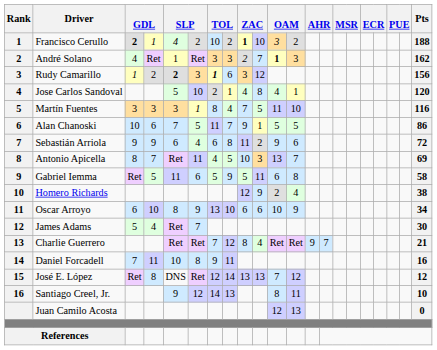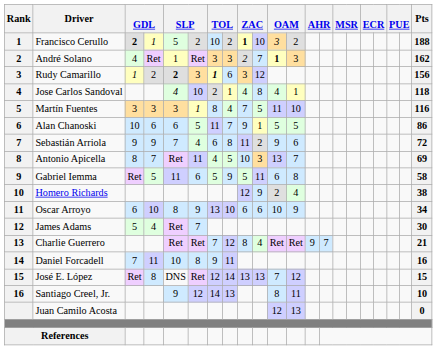 <table class="wikitable" style="font-size: 85%; text-align:center">
 <tr>
 <th>Rank</th>
 <th>Driver</th>
 <th colspan=2><br><a href='#'>GDL</a></th>
 <th colspan=2><br><a href='#'>SLP</a></th>
 <th colspan=2><br><a href='#'>TOL</a></th>
 <th colspan=2><br><a href='#'>ZAC</a></th>
 <th colspan=2><br><a href='#'>OAM</a></th>
 <th colspan=2><br><a href='#'>AHR</a></th>
 <th colspan=2><br><a href='#'>MSR</a></th>
 <th colspan=2><br><a href='#'>ECR</a></th>
 <th colspan=2><br><a href='#'>PUE</a></th>
 <th>Pts</th>
 </tr>
 <tr>
 <th>1</th>
 <td align=left> Francisco Cerullo</td>
 <td style="background:#DFDFDF;"><strong>2</strong></td>
 <td style="background:#FFFFBF;"><em>1</em></td>
-<td style="background:#DFFFDF;"><em>4</em></td>
+<td style="background:#DFFFDF;">5</td>
 <td style="background:#DFDFDF;">2</td>
 <td style="background:#CFEAFF;">10</td>
 <td style="background:#DFDFDF;">2</td>
 <td style="background:#FFFFBF;"><strong>1</strong></td>
 <td style="background:#CFCFFF;">10</td>
 <td style="background:#FFDF9F;"><em>3</em></td>
 <td style="background:#DFDFDF;">2</td>
 <td></td>
 <td></td>
 <td></td>
 <td></td>
 <td></td>
 <td></td>
 <td></td>
 <td></td>
 <th>188</th>
 </tr>
 <tr>
 <th>2</th>
 <td align=left> André Solano</td>
 <td style="background:#DFFFDF;">4</td>
 <td style="background:#efcfff;">Ret</td>
 <td style="background:#FFFFBF;">1</td>
 <td style="background:#efcfff;">Ret</td>
 <td style="background:#FFDF9F;">3</td>
 <td style="background:#FFDF9F;">3</td>
 <td style="background:#DFDFDF;"><em>2</em></td>
 <td style="background:#CFEAFF;">7</td>
 <td style="background:#FFFFBF;"><strong>1</strong></td>
 <td style="background:#FFDF9F;">3</td>
 <td></td>
 <td></td>
 <td></td>
 <td></td>
 <td></td>
 <td></td>
 <td></td>
 <td></td>
 <th>162</th>
 </tr>
 <tr>
 <th>3</th>
 <td align=left> Rudy Camarillo</td>
 <td style="background:#FFFFBF;"><em>1</em></td>
 <td style="background:#DFDFDF;">2</td>
 <td style="background:#DFDFDF;"><strong>2</strong></td>
 <td style="background:#FFDF9F;">3</td>
 <td style="background:#FFFFBF;"><strong><em>1</em></strong></td>
 <td style="background:#CFEAFF;">6</td>
 <td style="background:#FFDF9F;">3</td>
 <td style="background:#CFCFFF;">12</td>
 <td></td>
 <td></td>
 <td></td>
 <td></td>
 <td></td>
 <td></td>
 <td></td>
 <td></td>
 <td></td>
 <td></td>
 <th>156</th>
 </tr>
 <tr>
 <th>4</th>
 <td align=left> Jose Carlos Sandoval</td>
 <td></td>
 <td></td>
-<td style="background:#DFFFDF;">5</td>
+<td style="background:#DFFFDF;"><em>4</em></td>
 <td style="background:#CFCFFF;">10</td>
 <td style="background:#DFDFDF;">2</td>
 <td style="background:#FFFFBF;">1</td>
 <td style="background:#DFFFDF;">4</td>
 <td style="background:#CFEAFF;">8</td>
 <td style="background:#DFFFDF;">4</td>
 <td style="background:#FFFFBF;">1</td>
 <td></td>
 <td></td>
 <td></td>
 <td></td>
 <td></td>
 <td></td>
 <td></td>
 <td></td>
-<th>120</th>
+<th>118</th>
 </tr>
 <tr>
 <th>5</th>
 <td align=left> Martín Fuentes</td>
 <td style="background:#FFDF9F;">3</td>
 <td style="background:#FFDF9F;">3</td>
 <td style="background:#FFDF9F;">3</td>
 <td style="background:#FFFFBF;"><em>1</em></td>
 <td style="background:#CFEAFF;">8</td>
 <td style="background:#DFFFDF;">4</td>
 <td style="background:#CFEAFF;">7</td>
 <td style="background:#DFFFDF;">5</td>
 <td style="background:#CFCFFF;">11</td>
 <td style="background:#CFCFFF;">10</td>
 <td></td>
 <td></td>
 <td></td>
 <td></td>
 <td></td>
 <td></td>
 <td></td>
 <td></td>
 <th>116</th>
 </tr>
 <tr>
 <th>6</th>
 <td align=left> Alan Chanoski</td>
 <td style="background:#CFEAFF;">10</td>
 <td style="background:#CFEAFF;">6</td>
-<td style="background:#CFEAFF;">7</td>
+<td style="background:#CFEAFF;">6</td>
 <td style="background:#DFFFDF;">5</td>
 <td style="background:#CFCFFF;">11</td>
 <td style="background:#CFEAFF;">7</td>
 <td style="background:#CFEAFF;">9</td>
 <td style="background:#FFFFBF;">1</td>
 <td style="background:#DFFFDF;">5</td>
 <td style="background:#DFFFDF;">5</td>
 <td></td>
 <td></td>
 <td></td>
 <td></td>
 <td></td>
 <td></td>
 <td></td>
 <td></td>
 <th>86</th>
 </tr>
 <tr>
 <th>7</th>
 <td align=left> Sebastián Arriola</td>
 <td style="background:#CFEAFF;">9</td>
 <td style="background:#CFEAFF;">9</td>
-<td style="background:#CFEAFF;">6</td>
+<td style="background:#CFEAFF;">7</td>
 <td style="background:#DFFFDF;">4</td>
 <td style="background:#CFEAFF;">6</td>
 <td style="background:#CFEAFF;">8</td>
 <td style="background:#CFCFFF;">11</td>
 <td style="background:#DFDFDF;">2</td>
 <td style="background:#CFEAFF;">9</td>
 <td style="background:#CFEAFF;">6</td>
 <td></td>
 <td></td>
 <td></td>
 <td></td>
 <td></td>
 <td></td>
 <td></td>
 <td></td>
 <th>72</th>
 </tr>
 <tr>
 <th>8</th>
 <td align=left> Antonio Apicella</td>
 <td style="background:#CFEAFF;">8</td>
 <td style="background:#CFEAFF;">7</td>
 <td style="background:#efcfff;">Ret</td>
 <td style="background:#CFCFFF;">11</td>
 <td style="background:#DFFFDF;">4</td>
 <td style="background:#DFFFDF;">5</td>
 <td style="background:#CFEAFF;">10</td>
 <td style="background:#FFDF9F;">3</td>
 <td style="background:#CFCFFF;">13</td>
 <td style="background:#CFEAFF;">7</td>
 <td></td>
 <td></td>
 <td></td>
 <td></td>
 <td></td>
 <td></td>
 <td></td>
 <td></td>
 <th>69</th>
 </tr>
 <tr>
 <th>9</th>
 <td align=left> Gabriel Iemma</td>
 <td style="background:#efcfff;">Ret</td>
 <td style="background:#DFFFDF;">5</td>
 <td style="background:#CFCFFF;">11</td>
 <td style="background:#CFEAFF;">6</td>
 <td style="background:#DFFFDF;">5</td>
 <td style="background:#CFEAFF;">9</td>
 <td style="background:#DFFFDF;">5</td>
 <td style="background:#CFCFFF;">11</td>
 <td style="background:#CFEAFF;">6</td>
 <td style="background:#CFEAFF;">8</td>
 <td></td>
 <td></td>
 <td></td>
 <td></td>
 <td></td>
 <td></td>
 <td></td>
 <td></td>
 <th>58</th>
 </tr>
 <tr>
 <th>10</th>
 <td align=left> <a href='#'>Homero Richards</a></td>
 <td></td>
 <td></td>
 <td></td>
 <td></td>
 <td></td>
 <td></td>
 <td style="background:#CFCFFF;">12</td>
 <td style="background:#CFEAFF;">9</td>
 <td style="background:#DFDFDF;">2</td>
 <td style="background:#DFFFDF;">4</td>
 <td></td>
 <td></td>
 <td></td>
 <td></td>
 <td></td>
 <td></td>
 <td></td>
 <td></td>
 <th>38</th>
 </tr>
 <tr>
 <th>11</th>
 <td align=left> Oscar Arroyo</td>
 <td style="background:#CFEAFF;">6</td>
 <td style="background:#CFCFFF;">10</td>
 <td style="background:#CFEAFF;">8</td>
 <td style="background:#CFEAFF;">9</td>
 <td style="background:#CFCFFF;">13</td>
 <td style="background:#CFCFFF;">10</td>
 <td style="background:#CFEAFF;">6</td>
 <td style="background:#CFEAFF;">6</td>
 <td style="background:#CFEAFF;">10</td>
 <td style="background:#CFEAFF;">9</td>
 <td></td>
 <td></td>
 <td></td>
 <td></td>
 <td></td>
 <td></td>
 <td></td>
 <td></td>
 <th>34</th>
 </tr>
 <tr>
 <th>12</th>
 <td align=left> James Adams</td>
 <td style="background:#DFFFDF;">5</td>
 <td style="background:#DFFFDF;">4</td>
 <td style="background:#efcfff;">Ret</td>
 <td style="background:#CFEAFF;">7</td>
 <td></td>
 <td></td>
 <td></td>
 <td></td>
 <td></td>
 <td></td>
 <td></td>
 <td></td>
 <td></td>
 <td></td>
 <td></td>
 <td></td>
 <td></td>
 <td></td>
 <th>30</th>
 </tr>
 <tr>
 <th>13</th>
 <td align=left> Charlie Guerrero</td>
 <td></td>
 <td></td>
 <td style="background:#efcfff;">Ret</td>
 <td style="background:#efcfff;">Ret</td>
 <td style="background:#CFEAFF;">7</td>
 <td style="background:#CFCFFF;">12</td>
 <td style="background:#CFEAFF;">8</td>
 <td style="background:#DFFFDF;">4</td>
 <td style="background:#efcfff;">Ret</td>
 <td style="background:#efcfff;">Ret</td>
 <td style="background:#CFEAFF;">9</td>
 <td style="background:#CFEAFF;">7</td>
 <td></td>
 <td></td>
 <td></td>
 <td></td>
 <td></td>
 <td></td>
 <th>21</th>
 </tr>
 <tr>
 <th>14</th>
 <td align=left> Daniel Forcadell</td>
 <td style="background:#CFEAFF;">7</td>
 <td style="background:#CFCFFF;">11</td>
 <td style="background:#CFEAFF;">10</td>
 <td style="background:#CFEAFF;">8</td>
 <td style="background:#CFEAFF;">9</td>
 <td style="background:#CFCFFF;">11</td>
 <td></td>
 <td></td>
 <td></td>
 <td></td>
 <td></td>
 <td></td>
 <td></td>
 <td></td>
 <td></td>
 <td></td>
 <td></td>
 <td></td>
 <th>16</th>
 </tr>
 <tr>
 <th>15</th>
 <td align=left> José E. López</td>
 <td style="background:#efcfff;">Ret</td>
 <td style="background:#CFEAFF;">8</td>
 <td>DNS</td>
 <td style="background:#efcfff;">Ret</td>
 <td style="background:#CFCFFF;">12</td>
 <td style="background:#CFCFFF;">14</td>
 <td style="background:#CFCFFF;">13</td>
 <td style="background:#CFCFFF;">13</td>
 <td style="background:#CFEAFF;">7</td>
 <td style="background:#CFCFFF;">12</td>
 <td></td>
 <td></td>
 <td></td>
 <td></td>
 <td></td>
 <td></td>
 <td></td>
 <td></td>
-<th>12</th>
+<th>15</th>
 </tr>
 <tr>
 <th>16</th>
 <td align=left> Santiago Creel, Jr.</td>
 <td></td>
 <td></td>
 <td style="background:#CFEAFF;">9</td>
 <td style="background:#CFCFFF;">12</td>
 <td style="background:#CFCFFF;">14</td>
 <td style="background:#CFCFFF;">13</td>
 <td></td>
 <td></td>
 <td style="background:#CFEAFF;">8</td>
 <td style="background:#CFCFFF;">11</td>
 <td></td>
 <td></td>
 <td></td>
 <td></td>
 <td></td>
 <td></td>
 <td></td>
 <td></td>
 <th>10</th>
 </tr>
 <tr>
 <th></th>
 <td align=left> Juan Camilo Acosta</td>
 <td></td>
 <td></td>
 <td></td>
 <td></td>
 <td></td>
 <td></td>
 <td></td>
 <td></td>
 <td style="background:#CFCFFF;">12</td>
 <td style="background:#CFCFFF;">13</td>
 <td></td>
 <td></td>
 <td></td>
 <td></td>
 <td></td>
 <td></td>
 <td></td>
 <td></td>
 <th>0</th>
 </tr>
 <tr>
 <td colspan=21 style="background:#808080;" height="5px"></td>
 </tr>
 <tr>
 <th colspan=2>References</th>
 <td></td>
 <td></td>
 <td></td>
 <td></td>
 <td></td>
 <td></td>
 <td></td>
 <td></td>
 <td></td>
 <td></td>
 <td></td>
 </tr>
 </table>
